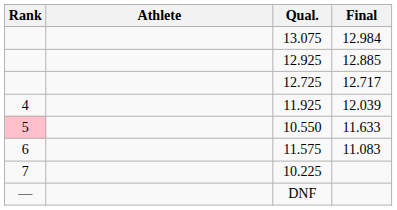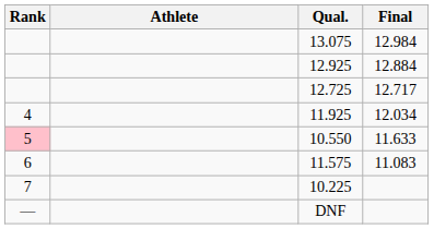 <table class=wikitable style="text-align:center">
 <tr>
 <th width=40>Rank</th>
 <th width=250>Athlete</th>
 <th width=60>Qual.</th>
 <th width=60>Final</th>
 </tr>
 <tr>
 <td></td>
 <td align="left"></td>
 <td>13.075</td>
 <td>12.984</td>
 </tr>
 <tr>
 <td></td>
 <td align="left"></td>
 <td>12.925</td>
-<td>12.885</td>
+<td>12.884</td>
 </tr>
 <tr>
 <td></td>
 <td align="left"></td>
 <td>12.725</td>
 <td>12.717</td>
 </tr>
 <tr>
 <td>4</td>
 <td align="left"></td>
 <td>11.925</td>
-<td>12.039</td>
+<td>12.034</td>
 </tr>
 <tr>
 <td style="background: pink;">5</td>
 <td align="left"></td>
 <td>10.550</td>
 <td>11.633</td>
 </tr>
 <tr>
 <td>6</td>
 <td align="left"></td>
 <td>11.575</td>
 <td>11.083</td>
 </tr>
 <tr>
 <td>7</td>
 <td align="left"></td>
 <td>10.225</td>
 <td></td>
 </tr>
 <tr>
 <td>—</td>
 <td align="left"></td>
 <td>DNF</td>
 <td></td>
 </tr>
 </table>
